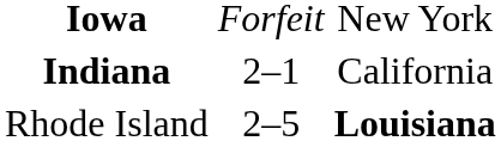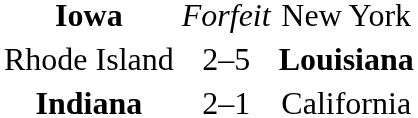 <table>
 <tr>
 <td align=center><strong>Iowa</strong></td>
 <td align=center><em>Forfeit</em></td>
 <td align=center>New York</td>
 </tr>
 <tr>
+<td align=center>Rhode Island</td>
+<td align=center>2–5</td>
+<td align=center><strong>Louisiana</strong></td>
+</tr>
+<tr>
 <td align=center><strong>Indiana</strong></td>
 <td align=center>2–1</td>
 <td align=center>California</td>
 </tr>
-<tr>
-<td align=center>Rhode Island</td>
-<td align=center>2–5</td>
-<td align=center><strong>Louisiana</strong></td>
-</tr>
 </table>
